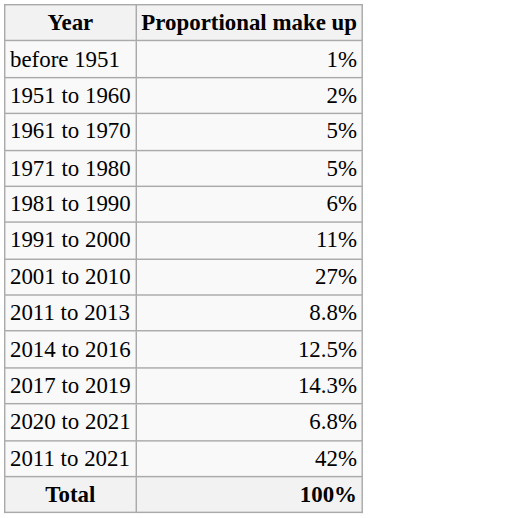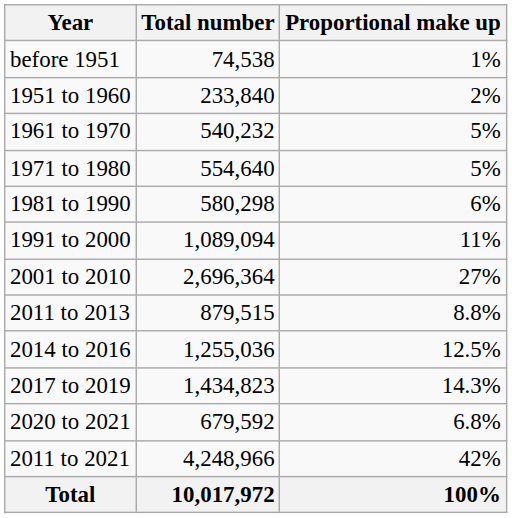 <table class="wikitable sortable" style="text-align:right">
 <tr>
 <th>Year</th>
+<th>Total number</th>
 <th>Proportional make up</th>
 </tr>
 <tr>
 <td style="text-align: left" data-sort-value="1900">before 1951</td>
+<td>74,538</td>
 <td>1%</td>
 </tr>
 <tr>
 <td style="text-align: left">1951 to 1960</td>
+<td>233,840</td>
 <td>2%</td>
 </tr>
 <tr>
 <td style="text-align: left">1961 to 1970</td>
+<td>540,232</td>
 <td>5%</td>
 </tr>
 <tr>
 <td style="text-align: left">1971 to 1980</td>
+<td>554,640</td>
 <td>5%</td>
 </tr>
 <tr>
 <td style="text-align: left">1981 to 1990</td>
+<td>580,298</td>
 <td>6%</td>
 </tr>
 <tr>
 <td style="text-align: left">1991 to 2000</td>
+<td>1,089,094</td>
 <td>11%</td>
 </tr>
 <tr>
 <td style="text-align: left">2001 to 2010</td>
+<td>2,696,364</td>
 <td>27%</td>
 </tr>
 <tr>
 <td style="text-align: left">2011 to 2013</td>
+<td>879,515</td>
 <td>8.8%</td>
 </tr>
 <tr>
 <td style="text-align: left">2014 to 2016</td>
+<td>1,255,036</td>
 <td>12.5%</td>
 </tr>
 <tr>
 <td style="text-align: left">2017 to 2019</td>
+<td>1,434,823</td>
 <td>14.3%</td>
 </tr>
 <tr>
 <td style="text-align: left">2020 to 2021</td>
+<td>679,592</td>
 <td>6.8%</td>
 </tr>
 <tr>
 <td style="text-align: left">2011 to 2021</td>
+<td>4,248,966</td>
 <td>42%</td>
 </tr>
 <tr class="sortbottom">
 <th>Total</th>
+<th style="text-align:right">10,017,972</th>
 <th style="text-align:right">100%</th>
 </tr>
 </table>
